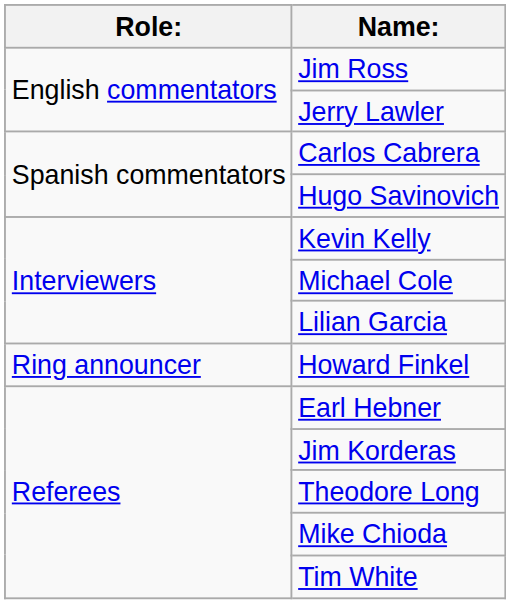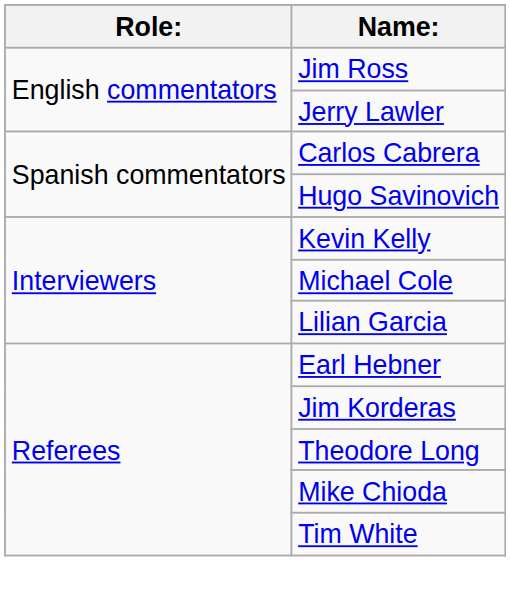 <table class=wikitable style="font-size:90%; margin: 0.5em 0 0.5em 1em; float: right; clear: right;">
 <tr>
 <th>Role:</th>
 <th>Name:</th>
 </tr>
 <tr>
 <td rowspan=2>English <a href='#'>commentators</a></td>
 <td><a href='#'>Jim Ross</a></td>
 </tr>
 <tr>
 <td><a href='#'>Jerry Lawler</a></td>
 </tr>
 <tr>
 <td rowspan=2>Spanish commentators</td>
 <td><a href='#'>Carlos Cabrera</a></td>
 </tr>
 <tr>
 <td><a href='#'>Hugo Savinovich</a></td>
 </tr>
 <tr>
 <td rowspan=3><a href='#'>Interviewers</a></td>
 <td><a href='#'>Kevin Kelly</a></td>
 </tr>
 <tr>
 <td><a href='#'>Michael Cole</a></td>
 </tr>
 <tr>
 <td><a href='#'>Lilian Garcia</a></td>
 </tr>
 <tr>
-<td rowspan=1><a href='#'>Ring announcer</a></td>
-<td><a href='#'>Howard Finkel</a></td>
-</tr>
-<tr>
 <td rowspan=5><a href='#'>Referees</a></td>
 <td><a href='#'>Earl Hebner</a></td>
 </tr>
 <tr>
 <td><a href='#'>Jim Korderas</a></td>
 </tr>
 <tr>
 <td><a href='#'>Theodore Long</a></td>
 </tr>
 <tr>
 <td><a href='#'>Mike Chioda</a></td>
 </tr>
 <tr>
 <td><a href='#'>Tim White</a></td>
 </tr>
 </table>
